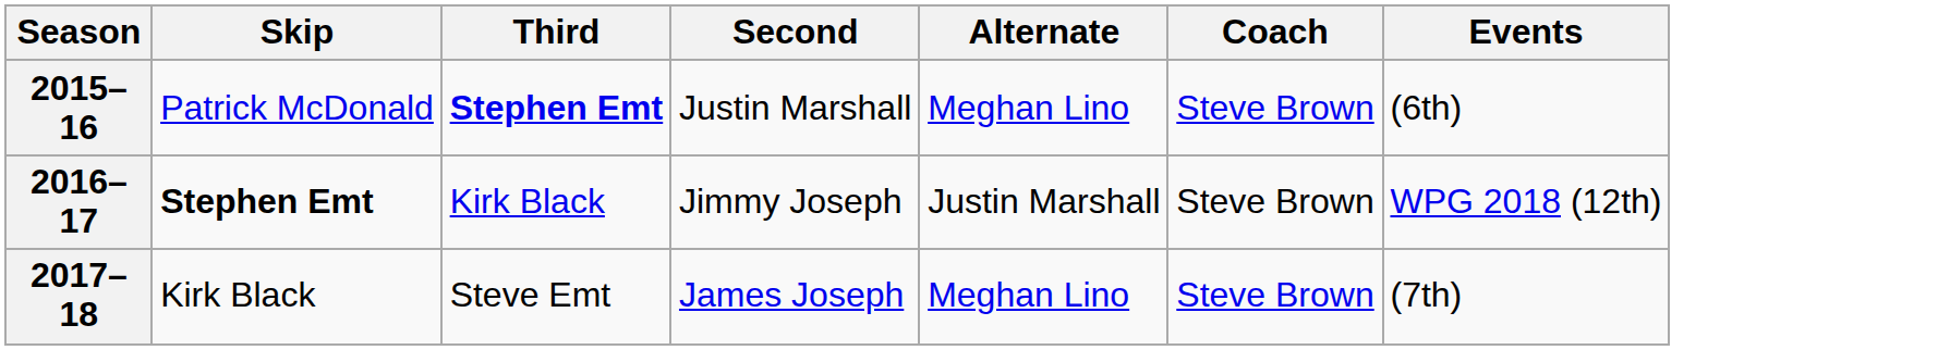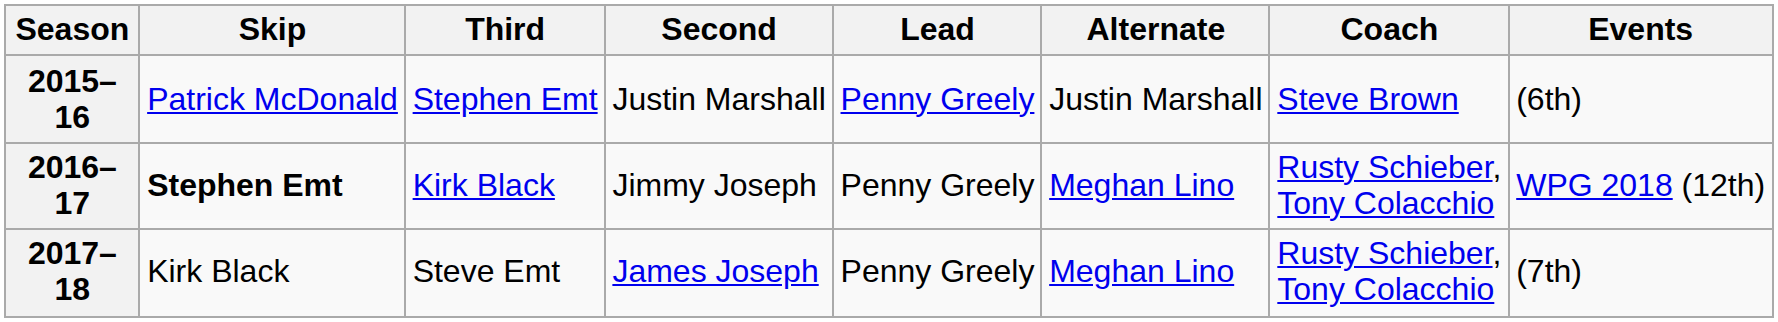 <table class="wikitable">
 <tr>
 <th scope="col" width=60>Season</th>
 <th scope="col">Skip</th>
 <th scope="col">Third</th>
 <th scope="col">Second</th>
+<th scope="col">Lead</th>
 <th scope="col">Alternate</th>
 <th scope="col">Coach</th>
 <th scope="col">Events</th>
 </tr>
 <tr>
 <th scope="row">2015–16</th>
 <td><a href='#'>Patrick McDonald</a></td>
-<td><strong><a href='#'>Stephen Emt</a></strong></td>
+<td><a href='#'>Stephen Emt</a></td>
 <td>Justin Marshall</td>
-<td><a href='#'>Meghan Lino</a></td>
+<td><a href='#'>Penny Greely</a></td>
+<td>Justin Marshall</td>
 <td><a href='#'>Steve Brown</a></td>
 <td> (6th)</td>
 </tr>
 <tr>
 <th scope="row">2016–17</th>
 <td><strong>Stephen Emt</strong></td>
 <td><a href='#'>Kirk Black</a></td>
 <td>Jimmy Joseph</td>
-<td>Justin Marshall</td>
-<td>Steve Brown</td>
+<td>Penny Greely</td>
+<td><a href='#'>Meghan Lino</a></td>
+<td><a href='#'>Rusty Schieber</a>,<br><a href='#'>Tony Colacchio</a></td>
 <td><a href='#'>WPG 2018</a> (12th)</td>
 </tr>
 <tr>
 <th scope="row">2017–18</th>
 <td>Kirk Black</td>
 <td>Steve Emt</td>
 <td><a href='#'>James Joseph</a></td>
+<td>Penny Greely</td>
 <td><a href='#'>Meghan Lino</a></td>
-<td><a href='#'>Steve Brown</a></td>
+<td><a href='#'>Rusty Schieber</a>,<br><a href='#'>Tony Colacchio</a></td>
 <td> (7th)</td>
 </tr>
 </table>
